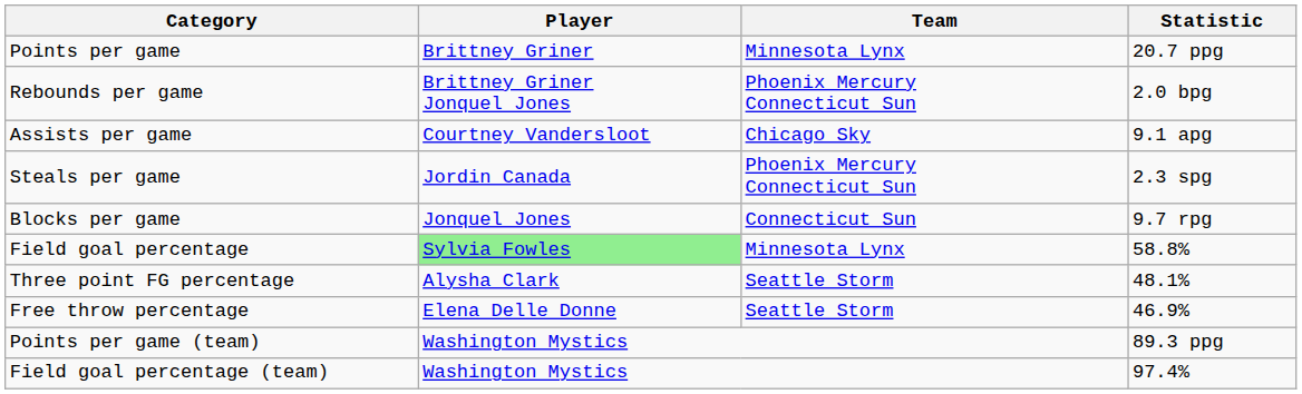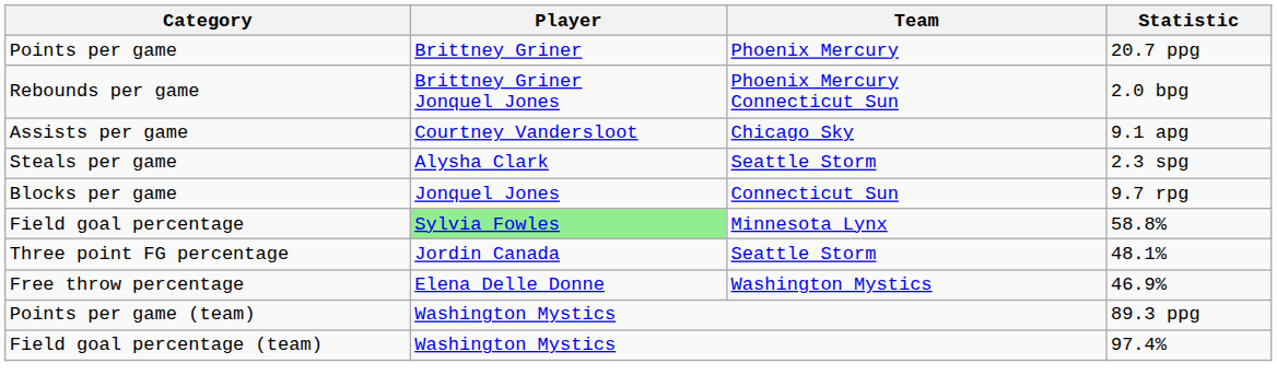 <table class="wikitable" style="width: 70%">
 <tr>
 <th width=32%>Category</th>
 <th width=25%>Player</th>
 <th width=30%>Team</th>
 <th width=20%>Statistic</th>
 </tr>
 <tr>
 <td>Points per game</td>
 <td><a href='#'>Brittney Griner</a></td>
-<td><a href='#'>Minnesota Lynx</a></td>
+<td><a href='#'>Phoenix Mercury</a></td>
 <td>20.7 ppg</td>
 </tr>
 <tr>
 <td>Rebounds per game</td>
 <td><a href='#'>Brittney Griner</a><br><a href='#'>Jonquel Jones</a></td>
 <td><a href='#'>Phoenix Mercury</a><br><a href='#'>Connecticut Sun</a></td>
 <td>2.0 bpg</td>
 </tr>
 <tr>
 <td>Assists per game</td>
 <td><a href='#'>Courtney Vandersloot</a></td>
 <td><a href='#'>Chicago Sky</a></td>
 <td>9.1 apg</td>
 </tr>
 <tr>
 <td>Steals per game</td>
-<td><a href='#'>Jordin Canada</a></td>
-<td><a href='#'>Phoenix Mercury</a><br><a href='#'>Connecticut Sun</a></td>
+<td><a href='#'>Alysha Clark</a></td>
+<td><a href='#'>Seattle Storm</a></td>
 <td>2.3 spg</td>
 </tr>
 <tr>
 <td>Blocks per game</td>
 <td><a href='#'>Jonquel Jones</a></td>
 <td><a href='#'>Connecticut Sun</a></td>
 <td>9.7 rpg</td>
 </tr>
 <tr>
 <td>Field goal percentage</td>
 <td style="background: lightgreen;"><a href='#'>Sylvia Fowles</a></td>
 <td><a href='#'>Minnesota Lynx</a></td>
 <td>58.8%</td>
 </tr>
 <tr>
 <td>Three point FG percentage</td>
-<td><a href='#'>Alysha Clark</a></td>
+<td><a href='#'>Jordin Canada</a></td>
 <td><a href='#'>Seattle Storm</a></td>
 <td>48.1%</td>
 </tr>
 <tr>
 <td>Free throw percentage</td>
 <td><a href='#'>Elena Delle Donne</a></td>
-<td><a href='#'>Seattle Storm</a></td>
+<td><a href='#'>Washington Mystics</a></td>
 <td>46.9%</td>
 </tr>
 <tr>
 <td>Points per game (team)</td>
 <td colspan=2><a href='#'>Washington Mystics</a></td>
 <td>89.3 ppg</td>
 </tr>
 <tr>
 <td>Field goal percentage (team)</td>
 <td colspan=2><a href='#'>Washington Mystics</a></td>
 <td>97.4%</td>
 </tr>
 </table>
